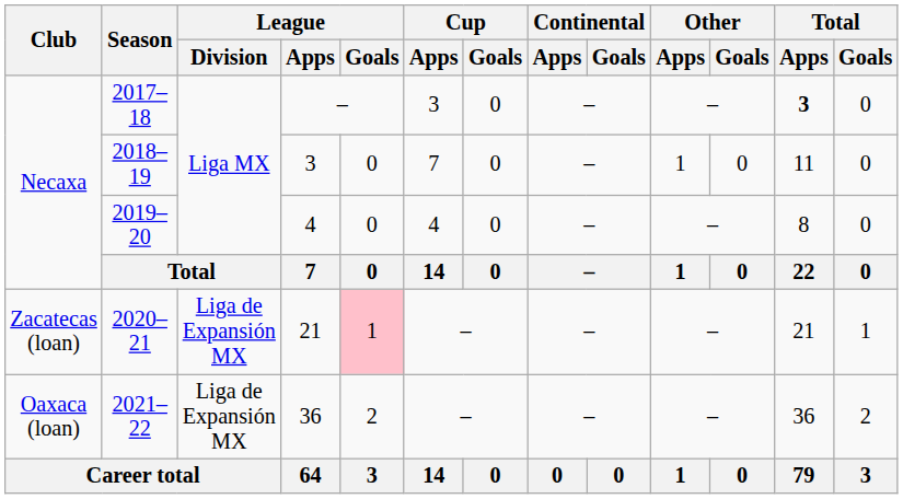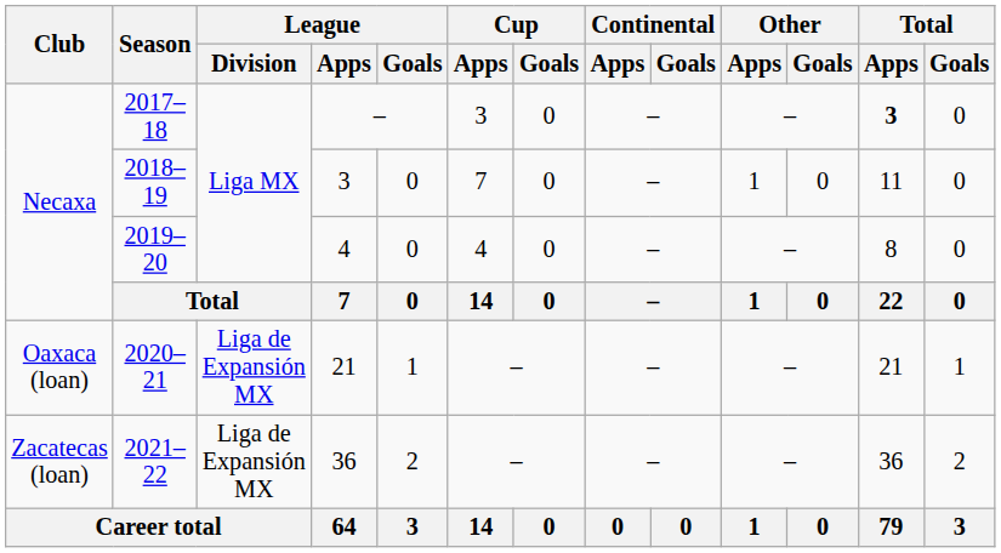 <table class="wikitable" style="text-align: center">
 <tr>
 <th rowspan="2">Club</th>
 <th rowspan="2">Season</th>
 <th colspan="3">League</th>
 <th colspan="2">Cup</th>
 <th colspan="2">Continental</th>
 <th colspan="2">Other</th>
 <th colspan="2">Total</th>
 </tr>
 <tr>
 <th>Division</th>
 <th>Apps</th>
 <th>Goals</th>
 <th>Apps</th>
 <th>Goals</th>
 <th>Apps</th>
 <th>Goals</th>
 <th>Apps</th>
 <th>Goals</th>
 <th>Apps</th>
 <th>Goals</th>
 </tr>
 <tr>
 <td rowspan="4"><a href='#'>Necaxa</a></td>
 <td><a href='#'>2017–18</a></td>
 <td rowspan="3"><a href='#'>Liga MX</a></td>
 <td colspan="2">–</td>
 <td>3</td>
 <td>0</td>
 <td colspan="2">–</td>
 <td colspan="2">–</td>
 <td><strong>3</strong></td>
 <td>0</td>
 </tr>
 <tr>
 <td><a href='#'>2018–19</a></td>
 <td>3</td>
 <td>0</td>
 <td>7</td>
 <td>0</td>
 <td colspan="2">–</td>
 <td>1</td>
 <td>0</td>
 <td>11</td>
 <td>0</td>
 </tr>
 <tr>
 <td><a href='#'>2019–20</a></td>
 <td>4</td>
 <td>0</td>
 <td>4</td>
 <td>0</td>
 <td colspan="2">–</td>
 <td colspan="2">–</td>
 <td>8</td>
 <td>0</td>
 </tr>
 <tr>
 <th colspan="2">Total</th>
 <th>7</th>
 <th>0</th>
 <th>14</th>
 <th>0</th>
 <th colspan="2">–</th>
 <th>1</th>
 <th>0</th>
 <th>22</th>
 <th>0</th>
 </tr>
 <tr>
-<td rowspan="1"><a href='#'>Zacatecas</a> (loan)</td>
+<td><a href='#'>Oaxaca</a> (loan)</td>
 <td><a href='#'>2020–21</a></td>
 <td><a href='#'>Liga de Expansión MX</a></td>
 <td>21</td>
-<td style="background: pink;">1</td>
+<td>1</td>
 <td colspan="2">–</td>
 <td colspan="2">–</td>
 <td colspan="2">–</td>
 <td>21</td>
 <td>1</td>
 </tr>
 <tr>
-<td><a href='#'>Oaxaca</a> (loan)</td>
+<td rowspan="1"><a href='#'>Zacatecas</a> (loan)</td>
 <td><a href='#'>2021–22</a></td>
 <td rowspan="1">Liga de Expansión MX</td>
 <td>36</td>
 <td>2</td>
 <td colspan="2">–</td>
 <td colspan="2">–</td>
 <td colspan="2">–</td>
 <td>36</td>
 <td>2</td>
 </tr>
 <tr>
 <th colspan="3"><strong>Career total</strong></th>
 <th>64</th>
 <th>3</th>
 <th>14</th>
 <th>0</th>
 <th>0</th>
 <th>0</th>
 <th>1</th>
 <th>0</th>
 <th>79</th>
 <th>3</th>
 </tr>
 </table>
